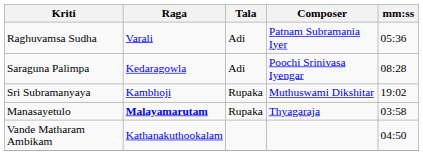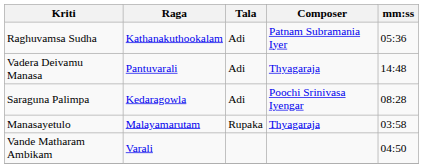 <table class="wikitable" style="margin: 1em auto 1em auto">
 <tr>
 <th width="160">Kriti</th>
 <th width="125">Raga</th>
 <th width="50">Tala</th>
 <th width="150">Composer</th>
 <th width="50">mm:ss</th>
 </tr>
 <tr>
 <td>Raghuvamsa Sudha</td>
-<td><a href='#'>Varali</a></td>
+<td><a href='#'>Kathanakuthookalam</a></td>
 <td>Adi</td>
 <td><a href='#'>Patnam Subramania Iyer</a></td>
 <td>05:36</td>
+</tr>
+<tr>
+<td>Vadera Deivamu Manasa</td>
+<td><a href='#'>Pantuvarali</a></td>
+<td>Adi</td>
+<td><a href='#'>Thyagaraja</a></td>
+<td>14:48</td>
 </tr>
 <tr>
 <td>Saraguna Palimpa</td>
 <td><a href='#'>Kedaragowla</a></td>
 <td>Adi</td>
 <td><a href='#'>Poochi Srinivasa Iyengar</a></td>
 <td>08:28</td>
 </tr>
 <tr>
-<td>Sri Subramanyaya</td>
-<td><a href='#'>Kambhoji</a></td>
-<td>Rupaka</td>
-<td><a href='#'>Muthuswami Dikshitar</a></td>
-<td>19:02</td>
-</tr>
-<tr>
 <td>Manasayetulo</td>
-<td><strong><a href='#'>Malayamarutam</a></strong></td>
+<td><a href='#'>Malayamarutam</a></td>
 <td>Rupaka</td>
 <td><a href='#'>Thyagaraja</a></td>
 <td>03:58</td>
 </tr>
 <tr>
 <td>Vande Matharam Ambikam</td>
-<td><a href='#'>Kathanakuthookalam</a></td>
+<td><a href='#'>Varali</a></td>
 <td></td>
 <td></td>
 <td>04:50</td>
 </tr>
 <tr>
 </tr>
 </table>
